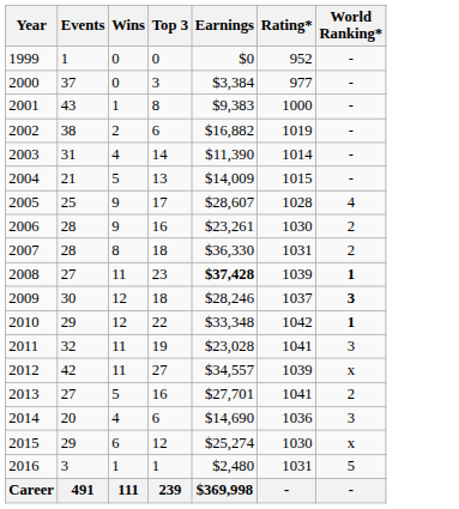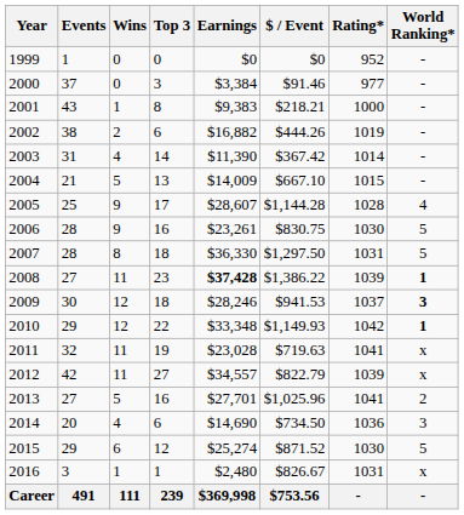 <table class="wikitable">
 <tr>
 <th>Year</th>
 <th>Events</th>
 <th>Wins</th>
 <th>Top 3</th>
 <th>Earnings</th>
+<th>$ / Event</th>
 <th>Rating*</th>
 <th>World<br>Ranking*</th>
 </tr>
 <tr>
 <td>1999</td>
 <td>1</td>
 <td>0</td>
 <td>0</td>
+<td align="right">$0</td>
 <td align="right">$0</td>
 <td align="right">952</td>
 <td align=center>-</td>
 </tr>
 <tr>
 <td>2000</td>
 <td>37</td>
 <td>0</td>
 <td>3</td>
 <td align="right">$3,384</td>
+<td align="right">$91.46</td>
 <td align="right">977</td>
 <td align=center>-</td>
 </tr>
 <tr>
 <td>2001</td>
 <td>43</td>
 <td>1</td>
 <td>8</td>
 <td align="right">$9,383</td>
+<td align="right">$218.21</td>
 <td align="right">1000</td>
 <td align=center>-</td>
 </tr>
 <tr>
 <td>2002</td>
 <td>38</td>
 <td>2</td>
 <td>6</td>
 <td align="right">$16,882</td>
+<td align="right">$444.26</td>
 <td align="right">1019</td>
 <td align=center>-</td>
 </tr>
 <tr>
 <td>2003</td>
 <td>31</td>
 <td>4</td>
 <td>14</td>
 <td align="right">$11,390</td>
+<td align="right">$367.42</td>
 <td align="right">1014</td>
 <td align=center>-</td>
 </tr>
 <tr>
 <td>2004</td>
 <td>21</td>
 <td>5</td>
 <td>13</td>
 <td align="right">$14,009</td>
+<td align="right">$667.10</td>
 <td align="right">1015</td>
 <td align=center>-</td>
 </tr>
 <tr>
 <td>2005</td>
 <td>25</td>
 <td>9</td>
 <td>17</td>
 <td align="right">$28,607</td>
+<td align="right">$1,144.28</td>
 <td align="right">1028</td>
 <td align=center>4</td>
 </tr>
 <tr>
 <td>2006</td>
 <td>28</td>
 <td>9</td>
 <td>16</td>
 <td align="right">$23,261</td>
+<td align="right">$830.75</td>
 <td align="right">1030</td>
-<td align=center>2</td>
+<td align=center>5</td>
 </tr>
 <tr>
 <td>2007</td>
 <td>28</td>
 <td>8</td>
 <td>18</td>
 <td align="right">$36,330</td>
+<td align="right">$1,297.50</td>
 <td align="right">1031</td>
-<td align=center>2</td>
+<td align=center>5</td>
 </tr>
 <tr>
 <td>2008</td>
 <td>27</td>
 <td>11</td>
 <td>23</td>
 <td align="right"><strong>$37,428</strong></td>
+<td align="right">$1,386.22</td>
 <td align="right">1039</td>
 <td align=center><strong>1</strong></td>
 </tr>
 <tr>
 <td>2009</td>
 <td>30</td>
 <td>12</td>
 <td>18</td>
 <td align="right">$28,246</td>
+<td align="right">$941.53</td>
 <td align="right">1037</td>
 <td align=center><strong>3</strong></td>
 </tr>
 <tr>
 <td>2010</td>
 <td>29</td>
 <td>12</td>
 <td>22</td>
 <td align="right">$33,348</td>
+<td align="right">$1,149.93</td>
 <td align="right">1042</td>
 <td align=center><strong>1</strong></td>
 </tr>
 <tr>
 <td>2011</td>
 <td>32</td>
 <td>11</td>
 <td>19</td>
 <td align="right">$23,028</td>
+<td align="right">$719.63</td>
 <td align="right">1041</td>
-<td align=center>3</td>
+<td align=center>x</td>
 </tr>
 <tr>
 <td>2012</td>
 <td>42</td>
 <td>11</td>
 <td>27</td>
 <td align="right">$34,557</td>
+<td align="right">$822.79</td>
 <td align="right">1039</td>
 <td align=center>x</td>
 </tr>
 <tr>
 <td>2013</td>
 <td>27</td>
 <td>5</td>
 <td>16</td>
 <td align="right">$27,701</td>
+<td align="right">$1,025.96</td>
 <td align="right">1041</td>
 <td align=center>2</td>
 </tr>
 <tr>
 <td>2014</td>
 <td>20</td>
 <td>4</td>
 <td>6</td>
 <td align="right">$14,690</td>
+<td align="right">$734.50</td>
 <td align="right">1036</td>
 <td align=center>3</td>
 </tr>
 <tr>
 <td>2015</td>
 <td>29</td>
 <td>6</td>
 <td>12</td>
 <td align="right">$25,274</td>
+<td align="right">$871.52</td>
 <td align="right">1030</td>
-<td align=center>x</td>
+<td align=center>5</td>
 </tr>
 <tr>
 <td>2016</td>
 <td>3</td>
 <td>1</td>
 <td>1</td>
 <td align="right">$2,480</td>
+<td align="right">$826.67</td>
 <td align="right">1031</td>
-<td align=center>5</td>
+<td align=center>x</td>
 </tr>
 <tr>
 <th>Career</th>
 <th>491</th>
 <th>111</th>
 <th>239</th>
 <th>$369,998</th>
+<th>$753.56</th>
 <th>-</th>
 <th>-</th>
 </tr>
 </table>
